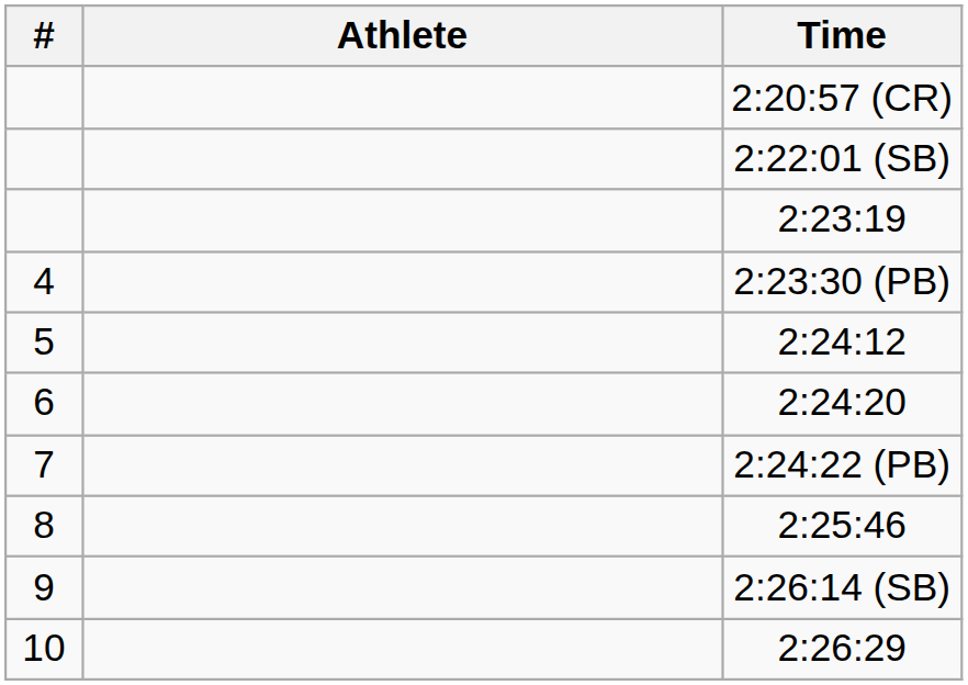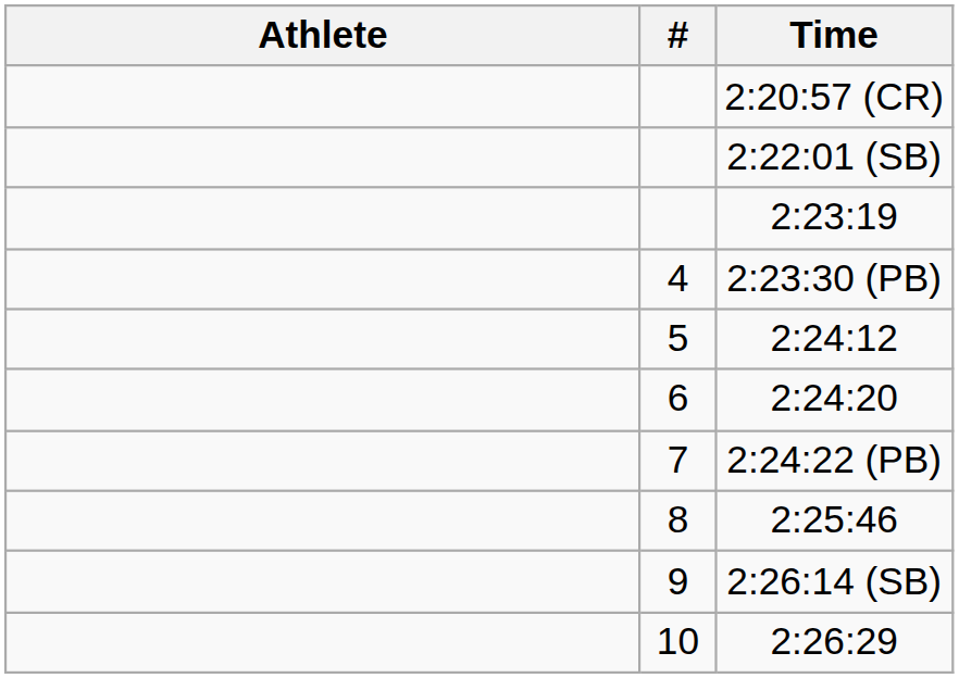 <table class="wikitable" style="text-align:center;">
 <tr>
+<th width=67%>Athlete</th>
 <th width=8%>#</th>
-<th width=67%>Athlete</th>
 <th width=25%>Time</th>
 </tr>
 <tr>
+<td align=left></td>
 <td></td>
-<td align=left></td>
 <td>2:20:57 (CR)</td>
 </tr>
 <tr>
+<td align=left></td>
 <td></td>
-<td align=left></td>
 <td>2:22:01 (SB)</td>
 </tr>
 <tr>
+<td align=left></td>
 <td></td>
-<td align=left></td>
 <td>2:23:19</td>
 </tr>
 <tr>
+<td align=left></td>
 <td>4</td>
-<td align=left></td>
 <td>2:23:30 (PB)</td>
 </tr>
 <tr>
+<td align=left></td>
 <td>5</td>
-<td align=left></td>
 <td>2:24:12</td>
 </tr>
 <tr>
+<td align=left></td>
 <td>6</td>
-<td align=left></td>
 <td>2:24:20</td>
 </tr>
 <tr>
+<td align=left></td>
 <td>7</td>
-<td align=left></td>
 <td>2:24:22 (PB)</td>
 </tr>
 <tr>
+<td align=left></td>
 <td>8</td>
-<td align=left></td>
 <td>2:25:46</td>
 </tr>
 <tr>
+<td align=left></td>
 <td>9</td>
-<td align=left></td>
 <td>2:26:14 (SB)</td>
 </tr>
 <tr>
+<td align=left></td>
 <td>10</td>
-<td align=left></td>
 <td>2:26:29</td>
 </tr>
 </table>
